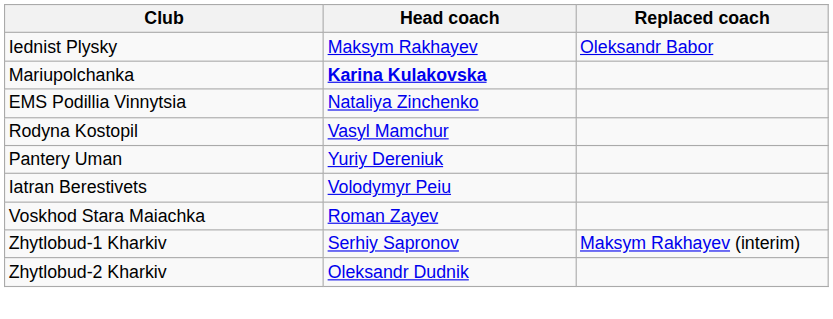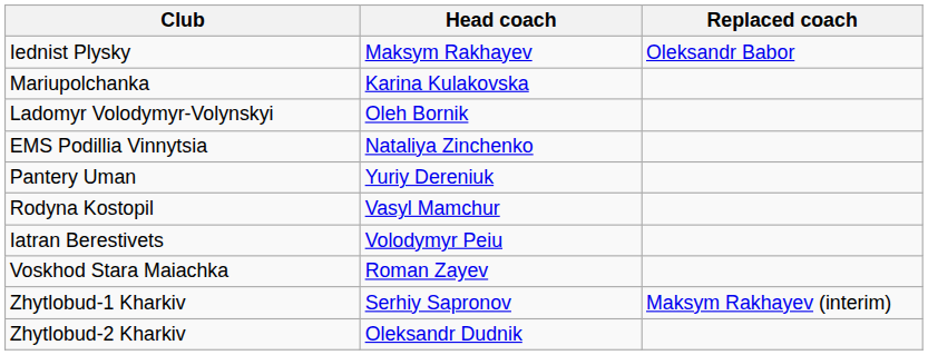 <table class="wikitable sortable">
 <tr>
 <th width="280">Club</th>
 <th width="220">Head coach</th>
 <th width="220">Replaced coach</th>
 </tr>
 <tr>
 <td>Iednist Plysky</td>
 <td> <a href='#'>Maksym Rakhayev</a></td>
 <td><a href='#'>Oleksandr Babor</a></td>
 </tr>
 <tr>
 <td>Mariupolchanka</td>
-<td><strong> <a href='#'>Karina Kulakovska</a></strong></td>
+<td> <a href='#'>Karina Kulakovska</a></td>
+<td></td>
+</tr>
+<tr>
+<td>Ladomyr Volodymyr-Volynskyi</td>
+<td> <a href='#'>Oleh Bornik</a></td>
 <td></td>
 </tr>
 <tr>
 <td>EMS Podillia Vinnytsia</td>
 <td> <a href='#'>Nataliya Zinchenko</a></td>
 <td></td>
 </tr>
 <tr>
-<td>Rodyna Kostopil</td>
-<td> <a href='#'>Vasyl Mamchur</a></td>
+<td>Pantery Uman</td>
+<td> <a href='#'>Yuriy Dereniuk</a></td>
 <td></td>
 </tr>
 <tr>
-<td>Pantery Uman</td>
-<td> <a href='#'>Yuriy Dereniuk</a></td>
+<td>Rodyna Kostopil</td>
+<td> <a href='#'>Vasyl Mamchur</a></td>
 <td></td>
 </tr>
 <tr>
 <td>Iatran Berestivets</td>
 <td> <a href='#'>Volodymyr Peiu</a></td>
 <td></td>
 </tr>
 <tr>
 <td>Voskhod Stara Maiachka</td>
 <td> <a href='#'>Roman Zayev</a></td>
 <td></td>
 </tr>
 <tr>
 <td>Zhytlobud-1 Kharkiv</td>
 <td> <a href='#'>Serhiy Sapronov</a></td>
 <td><a href='#'>Maksym Rakhayev</a> (interim)</td>
 </tr>
 <tr>
 <td>Zhytlobud-2 Kharkiv</td>
 <td> <a href='#'>Oleksandr Dudnik</a></td>
 <td></td>
 </tr>
 </table>
